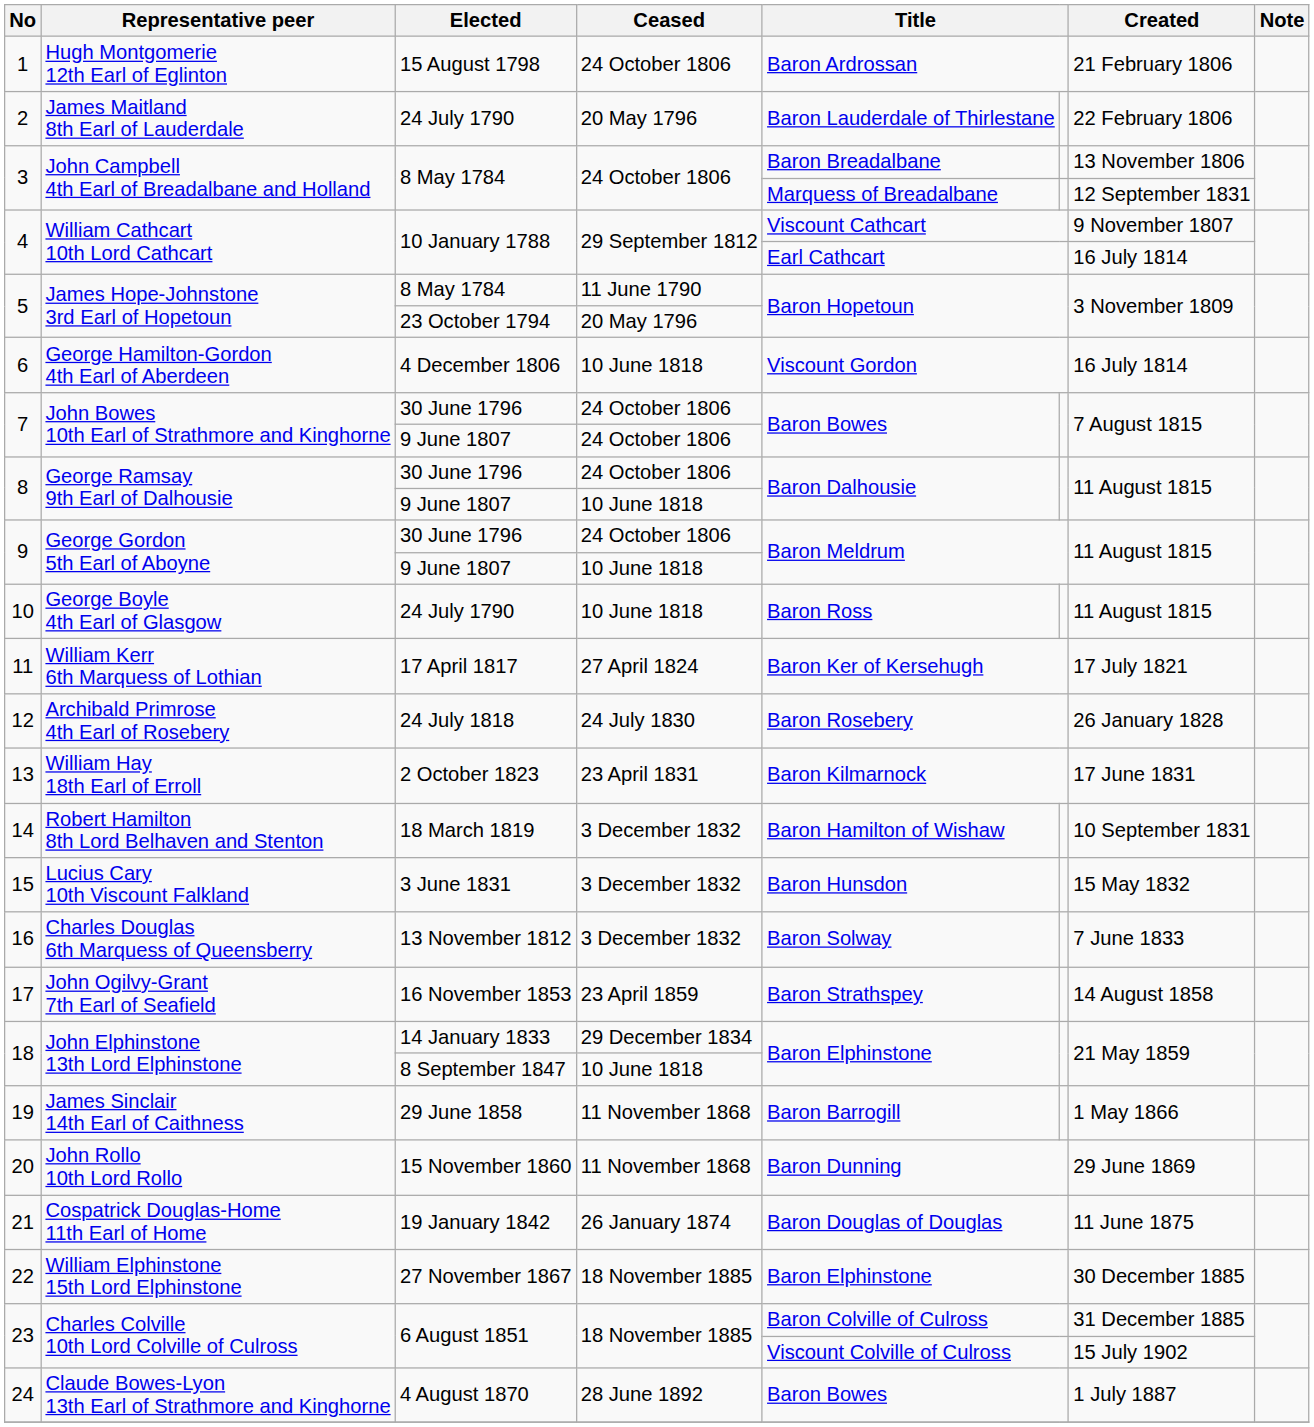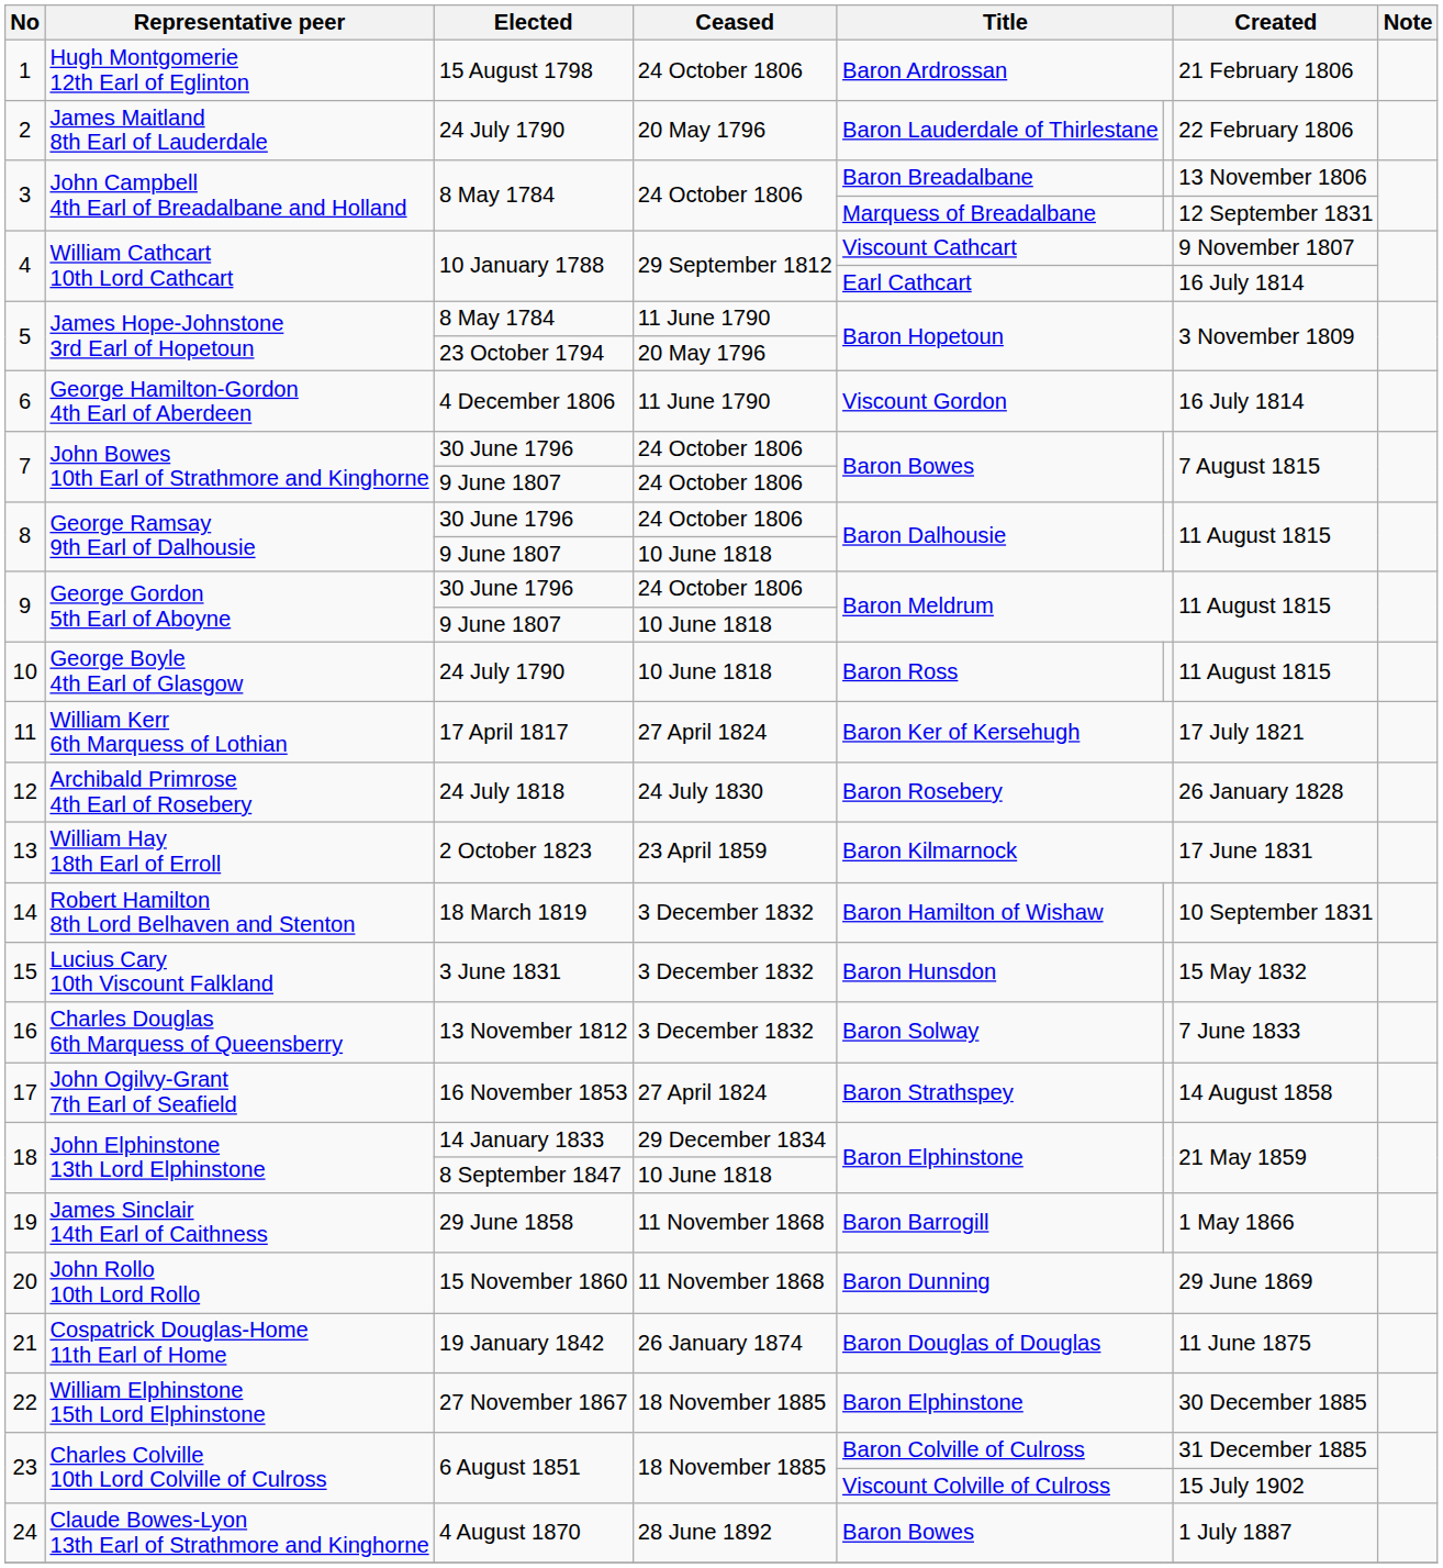 <table class="wikitable">
 <tr>
 <th scope=col>No</th>
 <th scope=col> Representative peer</th>
 <th scope=col>Elected</th>
 <th scope=col>Ceased</th>
 <th colspan=2 scope=col> Title</th>
 <th scope=col>Created</th>
 <th scope=col>Note</th>
 </tr>
 <tr>
 <td align=center>1</td>
 <td><a href='#'>Hugh Montgomerie<br>12th Earl of Eglinton</a></td>
 <td>15 August 1798</td>
 <td>24 October 1806</td>
 <td colspan=2><a href='#'>Baron Ardrossan</a></td>
 <td>21 February 1806</td>
 <td></td>
 </tr>
 <tr>
 <td align=center>2</td>
 <td><a href='#'>James Maitland<br>8th Earl of Lauderdale</a></td>
 <td>24 July 1790</td>
 <td>20 May 1796</td>
 <td><a href='#'>Baron Lauderdale of Thirlestane</a></td>
 <td></td>
 <td>22 February 1806</td>
 <td></td>
 </tr>
 <tr>
 <td rowspan=2 align=center>3</td>
 <td rowspan=2><a href='#'>John Campbell<br>4th Earl of Breadalbane and Holland</a></td>
 <td rowspan=2>8 May 1784</td>
 <td rowspan=2>24 October 1806</td>
 <td><a href='#'>Baron Breadalbane</a></td>
 <td></td>
 <td>13 November 1806</td>
 <td rowspan=2></td>
 </tr>
 <tr>
 <td><a href='#'>Marquess of Breadalbane</a></td>
 <td></td>
 <td>12 September 1831</td>
 </tr>
 <tr>
 <td rowspan=2 align=center>4</td>
 <td rowspan=2><a href='#'>William Cathcart<br>10th Lord Cathcart</a></td>
 <td rowspan=2>10 January 1788</td>
 <td rowspan=2>29 September 1812</td>
 <td colspan=2><a href='#'>Viscount Cathcart</a></td>
 <td>9 November 1807</td>
 <td rowspan=2></td>
 </tr>
 <tr>
 <td colspan=2><a href='#'>Earl Cathcart</a></td>
 <td>16 July 1814</td>
 </tr>
 <tr>
 <td rowspan=2 align=center>5</td>
 <td rowspan=2><a href='#'>James Hope-Johnstone<br>3rd Earl of Hopetoun</a></td>
 <td>8 May 1784</td>
 <td>11 June 1790</td>
 <td colspan=2 rowspan=2><a href='#'>Baron Hopetoun</a></td>
 <td rowspan=2>3 November 1809</td>
 <td rowspan=2></td>
 </tr>
 <tr>
 <td>23 October 1794</td>
 <td>20 May 1796</td>
 </tr>
 <tr>
 <td align=center>6</td>
 <td><a href='#'>George Hamilton-Gordon<br>4th Earl of Aberdeen</a></td>
 <td>4 December 1806</td>
-<td>10 June 1818</td>
+<td>11 June 1790</td>
 <td colspan=2><a href='#'>Viscount Gordon</a></td>
 <td>16 July 1814</td>
 <td></td>
 </tr>
 <tr>
 <td rowspan=2 align=center>7</td>
 <td rowspan=2><a href='#'>John Bowes<br>10th Earl of Strathmore and Kinghorne</a></td>
 <td>30 June 1796</td>
 <td>24 October 1806</td>
 <td rowspan=2><a href='#'>Baron Bowes</a></td>
 <td rowspan=2></td>
 <td rowspan=2>7 August 1815</td>
 <td rowspan=2></td>
 </tr>
 <tr>
 <td>9 June 1807</td>
 <td>24 October 1806</td>
 </tr>
 <tr>
 <td rowspan=2 align=center>8</td>
 <td rowspan=2><a href='#'>George Ramsay<br>9th Earl of Dalhousie</a></td>
 <td>30 June 1796</td>
 <td>24 October 1806</td>
 <td rowspan=2><a href='#'>Baron Dalhousie</a></td>
 <td rowspan=2></td>
 <td rowspan=2>11 August 1815</td>
 <td rowspan=2></td>
 </tr>
 <tr>
 <td>9 June 1807</td>
 <td>10 June 1818</td>
 </tr>
 <tr>
 <td rowspan=2 align=center>9</td>
 <td rowspan=2><a href='#'>George Gordon<br>5th Earl of Aboyne</a></td>
 <td>30 June 1796</td>
 <td>24 October 1806</td>
 <td colspan=2 rowspan=2><a href='#'>Baron Meldrum</a></td>
 <td rowspan=2>11 August 1815</td>
 <td rowspan=2></td>
 </tr>
 <tr>
 <td>9 June 1807</td>
 <td>10 June 1818</td>
 </tr>
 <tr>
 <td align=center>10</td>
 <td><a href='#'>George Boyle<br>4th Earl of Glasgow</a></td>
 <td>24 July 1790</td>
 <td>10 June 1818</td>
 <td><a href='#'>Baron Ross</a></td>
 <td></td>
 <td>11 August 1815</td>
 <td></td>
 </tr>
 <tr>
 <td align=center>11</td>
 <td><a href='#'>William Kerr<br>6th Marquess of Lothian</a></td>
 <td>17 April 1817</td>
 <td>27 April 1824</td>
 <td colspan=2><a href='#'>Baron Ker of Kersehugh</a></td>
 <td>17 July 1821</td>
 <td></td>
 </tr>
 <tr>
 <td align=center>12</td>
 <td><a href='#'>Archibald Primrose<br>4th Earl of Rosebery</a></td>
 <td>24 July 1818</td>
 <td>24 July 1830</td>
 <td colspan=2><a href='#'>Baron Rosebery</a></td>
 <td>26 January 1828</td>
 <td></td>
 </tr>
 <tr>
 <td align=center>13</td>
 <td><a href='#'>William Hay<br>18th Earl of Erroll</a></td>
 <td>2 October 1823</td>
-<td>23 April 1831</td>
+<td>23 April 1859</td>
 <td colspan=2><a href='#'>Baron Kilmarnock</a></td>
 <td>17 June 1831</td>
 <td></td>
 </tr>
 <tr>
 <td align=center>14</td>
 <td><a href='#'>Robert Hamilton<br>8th Lord Belhaven and Stenton</a></td>
 <td>18 March 1819</td>
 <td>3 December 1832</td>
 <td><a href='#'>Baron Hamilton of Wishaw</a></td>
 <td></td>
 <td>10 September 1831</td>
 <td></td>
 </tr>
 <tr>
 <td align=center>15</td>
 <td><a href='#'>Lucius Cary<br>10th Viscount Falkland</a></td>
 <td>3 June 1831</td>
 <td>3 December 1832</td>
 <td><a href='#'>Baron Hunsdon</a></td>
 <td></td>
 <td>15 May 1832</td>
 <td></td>
 </tr>
 <tr>
 <td align=center>16</td>
 <td><a href='#'>Charles Douglas<br>6th Marquess of Queensberry</a></td>
 <td>13 November 1812</td>
 <td>3 December 1832</td>
 <td><a href='#'>Baron Solway</a></td>
 <td></td>
 <td>7 June 1833</td>
 <td></td>
 </tr>
 <tr>
 <td align=center>17</td>
 <td><a href='#'>John Ogilvy-Grant<br>7th Earl of Seafield</a></td>
 <td>16 November 1853</td>
-<td>23 April 1859</td>
+<td>27 April 1824</td>
 <td><a href='#'>Baron Strathspey</a></td>
 <td></td>
 <td>14 August 1858</td>
 <td></td>
 </tr>
 <tr>
 <td rowspan=2 align=center>18</td>
 <td rowspan=2><a href='#'>John Elphinstone<br>13th Lord Elphinstone</a></td>
 <td>14 January 1833</td>
 <td>29 December 1834</td>
 <td rowspan=2><a href='#'>Baron Elphinstone</a></td>
 <td rowspan=2></td>
 <td rowspan=2>21 May 1859</td>
 <td rowspan=2></td>
 </tr>
 <tr>
 <td>8 September 1847</td>
 <td>10 June 1818</td>
 </tr>
 <tr>
 <td align=center>19</td>
 <td><a href='#'>James Sinclair<br>14th Earl of Caithness</a></td>
 <td>29 June 1858</td>
 <td>11 November 1868</td>
 <td><a href='#'>Baron Barrogill</a></td>
 <td></td>
 <td>1 May 1866</td>
 <td></td>
 </tr>
 <tr>
 <td align=center>20</td>
 <td><a href='#'>John Rollo<br>10th Lord Rollo</a></td>
 <td>15 November 1860</td>
 <td>11 November 1868</td>
 <td colspan=2><a href='#'>Baron Dunning</a></td>
 <td>29 June 1869</td>
 <td></td>
 </tr>
 <tr>
 <td align=center>21</td>
 <td><a href='#'>Cospatrick Douglas-Home<br>11th Earl of Home</a></td>
 <td>19 January 1842</td>
 <td>26 January 1874</td>
 <td colspan=2><a href='#'>Baron Douglas of Douglas</a></td>
 <td>11 June 1875</td>
 <td></td>
 </tr>
 <tr>
 <td align=center>22</td>
 <td><a href='#'>William Elphinstone<br>15th Lord Elphinstone</a></td>
 <td>27 November 1867</td>
 <td>18 November 1885</td>
 <td colspan=2><a href='#'>Baron Elphinstone</a></td>
 <td>30 December 1885</td>
 <td></td>
 </tr>
 <tr>
 <td rowspan=2 align=center>23</td>
 <td rowspan=2><a href='#'>Charles Colville<br>10th Lord Colville of Culross</a></td>
 <td rowspan=2>6 August 1851</td>
 <td rowspan=2>18 November 1885</td>
 <td colspan=2><a href='#'>Baron Colville of Culross</a></td>
 <td>31 December 1885</td>
 <td rowspan=2></td>
 </tr>
 <tr>
 <td colspan=2><a href='#'>Viscount Colville of Culross</a></td>
 <td>15 July 1902</td>
 </tr>
 <tr>
 <td align=center>24</td>
 <td><a href='#'>Claude Bowes-Lyon<br>13th Earl of Strathmore and Kinghorne</a></td>
 <td>4 August 1870</td>
 <td>28 June 1892</td>
 <td colspan=2><a href='#'>Baron Bowes</a></td>
 <td>1 July 1887</td>
 <td></td>
 </tr>
 <tr>
 </tr>
 </table>
